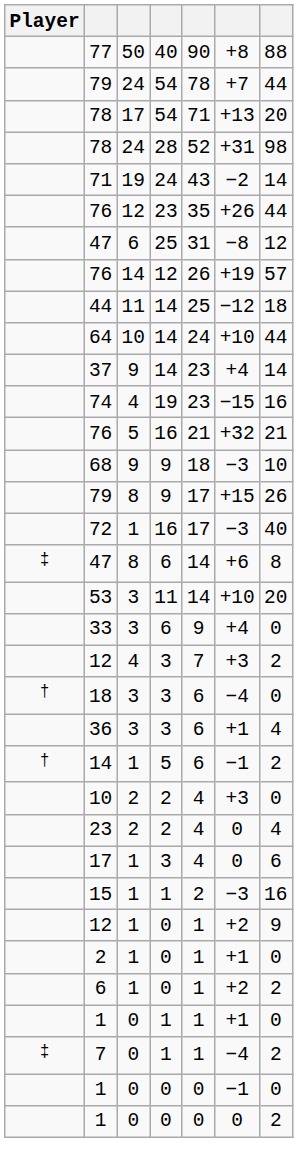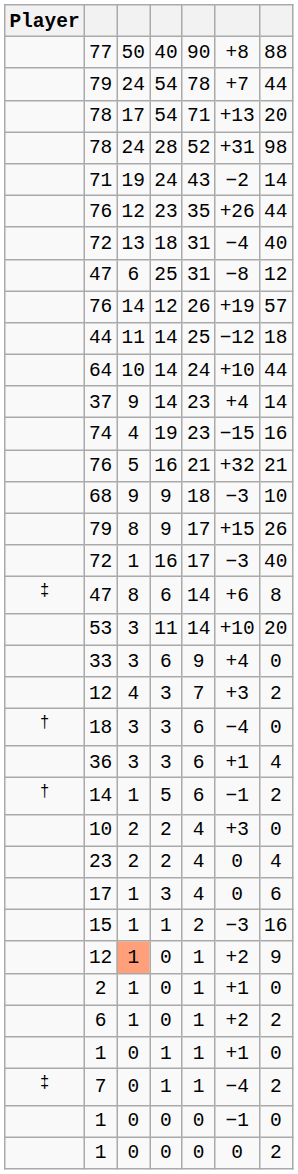 <table class="wikitable sortable" style="text-align:center;">
 <tr>
 <th>Player</th>
 <th></th>
 <th></th>
 <th></th>
 <th></th>
 <th data-sort-type="number"></th>
 <th></th>
 </tr>
 <tr>
 <td></td>
 <td>77</td>
 <td>50</td>
 <td>40</td>
 <td>90</td>
 <td>+8</td>
 <td>88</td>
 </tr>
 <tr>
 <td></td>
 <td>79</td>
 <td>24</td>
 <td>54</td>
 <td>78</td>
 <td>+7</td>
 <td>44</td>
 </tr>
 <tr>
 <td></td>
 <td>78</td>
 <td>17</td>
 <td>54</td>
 <td>71</td>
 <td>+13</td>
 <td>20</td>
 </tr>
 <tr>
 <td></td>
 <td>78</td>
 <td>24</td>
 <td>28</td>
 <td>52</td>
 <td>+31</td>
 <td>98</td>
 </tr>
 <tr>
 <td></td>
 <td>71</td>
 <td>19</td>
 <td>24</td>
 <td>43</td>
 <td>−2</td>
 <td>14</td>
 </tr>
 <tr>
 <td></td>
 <td>76</td>
 <td>12</td>
 <td>23</td>
 <td>35</td>
 <td>+26</td>
 <td>44</td>
+</tr>
+<tr>
+<td></td>
+<td>72</td>
+<td>13</td>
+<td>18</td>
+<td>31</td>
+<td>−4</td>
+<td>40</td>
 </tr>
 <tr>
 <td></td>
 <td>47</td>
 <td>6</td>
 <td>25</td>
 <td>31</td>
 <td>−8</td>
 <td>12</td>
 </tr>
 <tr>
 <td></td>
 <td>76</td>
 <td>14</td>
 <td>12</td>
 <td>26</td>
 <td>+19</td>
 <td>57</td>
 </tr>
 <tr>
 <td></td>
 <td>44</td>
 <td>11</td>
 <td>14</td>
 <td>25</td>
 <td>−12</td>
 <td>18</td>
 </tr>
 <tr>
 <td></td>
 <td>64</td>
 <td>10</td>
 <td>14</td>
 <td>24</td>
 <td>+10</td>
 <td>44</td>
 </tr>
 <tr>
 <td></td>
 <td>37</td>
 <td>9</td>
 <td>14</td>
 <td>23</td>
 <td>+4</td>
 <td>14</td>
 </tr>
 <tr>
 <td></td>
 <td>74</td>
 <td>4</td>
 <td>19</td>
 <td>23</td>
 <td>−15</td>
 <td>16</td>
 </tr>
 <tr>
 <td></td>
 <td>76</td>
 <td>5</td>
 <td>16</td>
 <td>21</td>
 <td>+32</td>
 <td>21</td>
 </tr>
 <tr>
 <td></td>
 <td>68</td>
 <td>9</td>
 <td>9</td>
 <td>18</td>
 <td>−3</td>
 <td>10</td>
 </tr>
 <tr>
 <td></td>
 <td>79</td>
 <td>8</td>
 <td>9</td>
 <td>17</td>
 <td>+15</td>
 <td>26</td>
 </tr>
 <tr>
 <td></td>
 <td>72</td>
 <td>1</td>
 <td>16</td>
 <td>17</td>
 <td>−3</td>
 <td>40</td>
 </tr>
 <tr>
 <td><sup>‡</sup></td>
 <td>47</td>
 <td>8</td>
 <td>6</td>
 <td>14</td>
 <td>+6</td>
 <td>8</td>
 </tr>
 <tr>
 <td></td>
 <td>53</td>
 <td>3</td>
 <td>11</td>
 <td>14</td>
 <td>+10</td>
 <td>20</td>
 </tr>
 <tr>
 <td></td>
 <td>33</td>
 <td>3</td>
 <td>6</td>
 <td>9</td>
 <td>+4</td>
 <td>0</td>
 </tr>
 <tr>
 <td></td>
 <td>12</td>
 <td>4</td>
 <td>3</td>
 <td>7</td>
 <td>+3</td>
 <td>2</td>
 </tr>
 <tr>
 <td><sup>†</sup></td>
 <td>18</td>
 <td>3</td>
 <td>3</td>
 <td>6</td>
 <td>−4</td>
 <td>0</td>
 </tr>
 <tr>
 <td></td>
 <td>36</td>
 <td>3</td>
 <td>3</td>
 <td>6</td>
 <td>+1</td>
 <td>4</td>
 </tr>
 <tr>
 <td><sup>†</sup></td>
 <td>14</td>
 <td>1</td>
 <td>5</td>
 <td>6</td>
 <td>−1</td>
 <td>2</td>
 </tr>
 <tr>
 <td></td>
 <td>10</td>
 <td>2</td>
 <td>2</td>
 <td>4</td>
 <td>+3</td>
 <td>0</td>
 </tr>
 <tr>
 <td></td>
 <td>23</td>
 <td>2</td>
 <td>2</td>
 <td>4</td>
 <td>0</td>
 <td>4</td>
 </tr>
 <tr>
 <td></td>
 <td>17</td>
 <td>1</td>
 <td>3</td>
 <td>4</td>
 <td>0</td>
 <td>6</td>
 </tr>
 <tr>
 <td></td>
 <td>15</td>
 <td>1</td>
 <td>1</td>
 <td>2</td>
 <td>−3</td>
 <td>16</td>
 </tr>
 <tr>
 <td></td>
 <td>12</td>
-<td>1</td>
+<td style="background: lightsalmon;">1</td>
 <td>0</td>
 <td>1</td>
 <td>+2</td>
 <td>9</td>
 </tr>
 <tr>
 <td></td>
 <td>2</td>
 <td>1</td>
 <td>0</td>
 <td>1</td>
 <td>+1</td>
 <td>0</td>
 </tr>
 <tr>
 <td></td>
 <td>6</td>
 <td>1</td>
 <td>0</td>
 <td>1</td>
 <td>+2</td>
 <td>2</td>
 </tr>
 <tr>
 <td></td>
 <td>1</td>
 <td>0</td>
 <td>1</td>
 <td>1</td>
 <td>+1</td>
 <td>0</td>
 </tr>
 <tr>
 <td><sup>‡</sup></td>
 <td>7</td>
 <td>0</td>
 <td>1</td>
 <td>1</td>
 <td>−4</td>
 <td>2</td>
 </tr>
 <tr>
 <td></td>
 <td>1</td>
 <td>0</td>
 <td>0</td>
 <td>0</td>
 <td>−1</td>
 <td>0</td>
 </tr>
 <tr>
 <td></td>
 <td>1</td>
 <td>0</td>
 <td>0</td>
 <td>0</td>
 <td>0</td>
 <td>2</td>
 </tr>
 </table>
